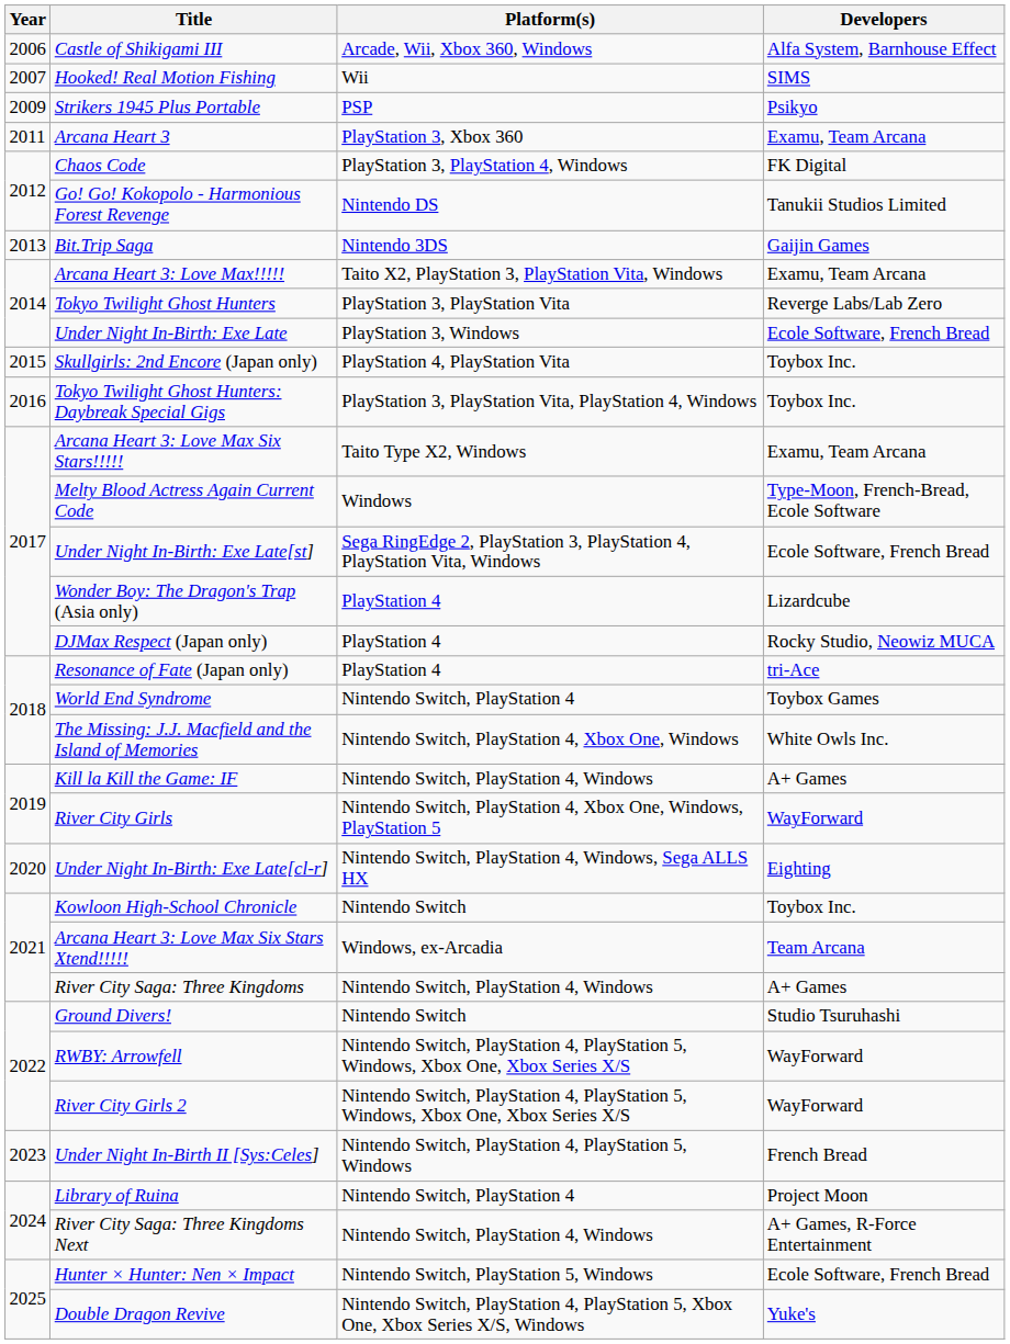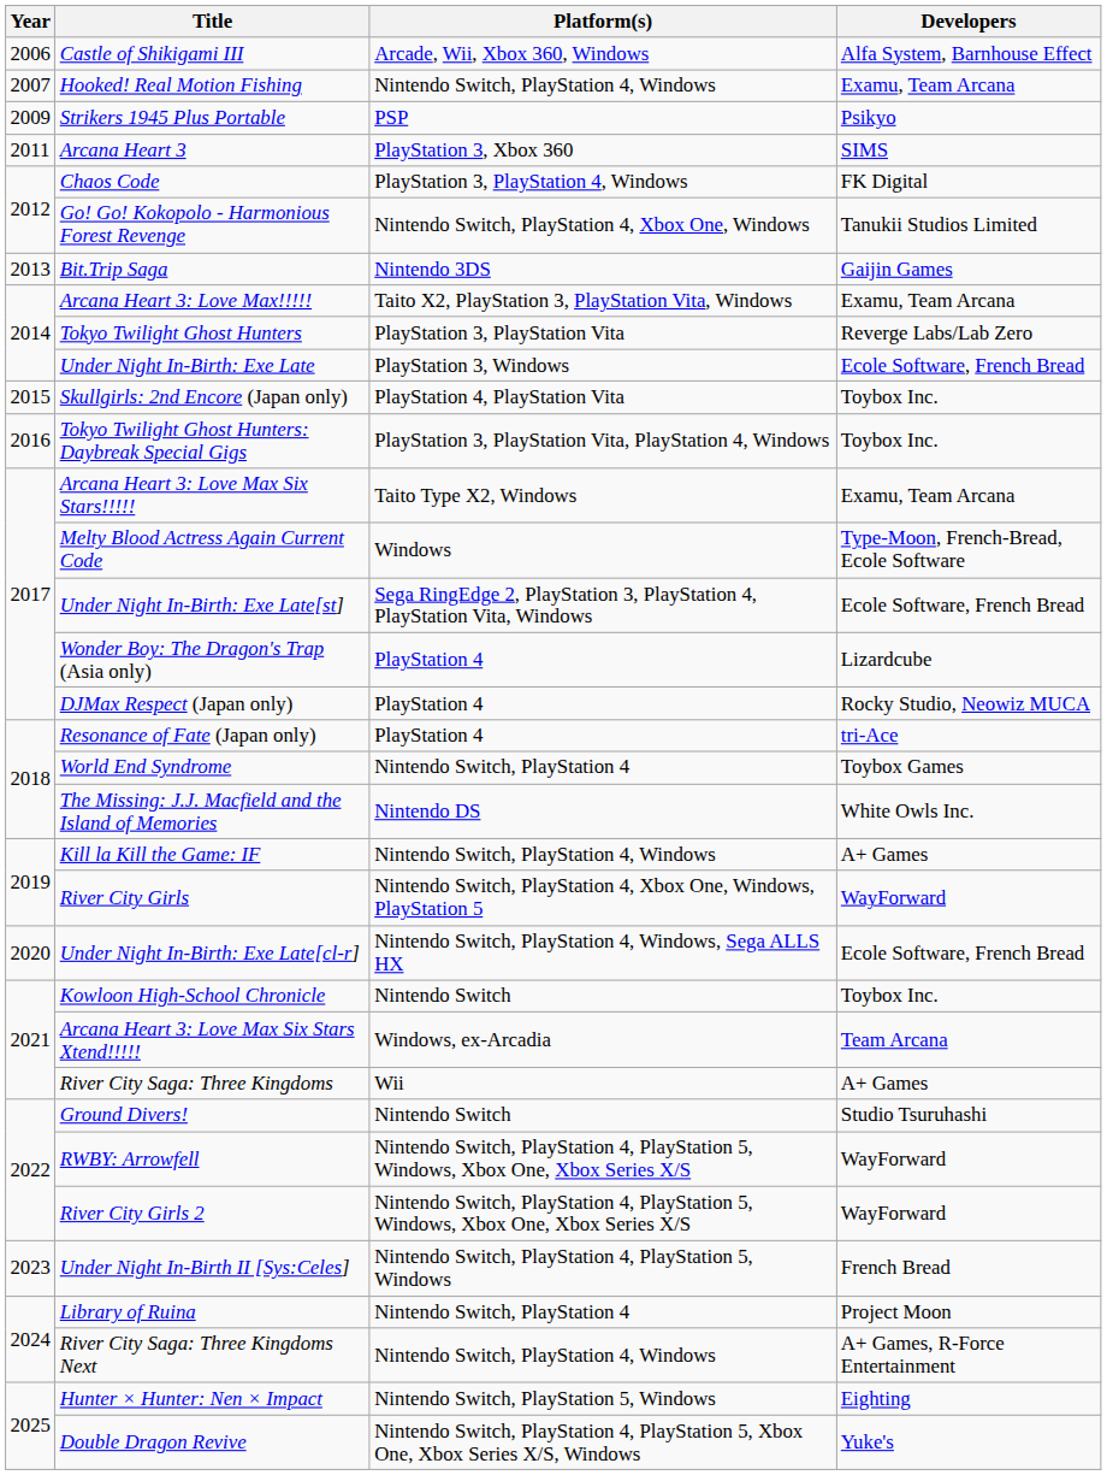 <table class="wikitable sortable">
 <tr>
 <th>Year</th>
 <th>Title</th>
 <th>Platform(s)</th>
 <th>Developers</th>
 </tr>
 <tr>
 <td>2006</td>
 <td><em><a href='#'>Castle of Shikigami III</a></em></td>
 <td><a href='#'>Arcade</a>, <a href='#'>Wii</a>, <a href='#'>Xbox 360</a>, <a href='#'>Windows</a></td>
 <td><a href='#'>Alfa System</a>, <a href='#'>Barnhouse Effect</a></td>
 </tr>
 <tr>
 <td>2007</td>
 <td><em><a href='#'>Hooked! Real Motion Fishing</a></em></td>
-<td>Wii</td>
-<td><a href='#'>SIMS</a></td>
+<td>Nintendo Switch, PlayStation 4, Windows</td>
+<td><a href='#'>Examu</a>, <a href='#'>Team Arcana</a></td>
 </tr>
 <tr>
 <td>2009</td>
 <td><em><a href='#'>Strikers 1945 Plus Portable</a></em></td>
 <td><a href='#'>PSP</a></td>
 <td><a href='#'>Psikyo</a></td>
 </tr>
 <tr>
 <td>2011</td>
 <td><em><a href='#'>Arcana Heart 3</a></em></td>
 <td><a href='#'>PlayStation 3</a>, Xbox 360</td>
-<td><a href='#'>Examu</a>, <a href='#'>Team Arcana</a></td>
+<td><a href='#'>SIMS</a></td>
 </tr>
 <tr>
 <td rowspan="2">2012</td>
 <td><em><a href='#'>Chaos Code</a></em></td>
 <td>PlayStation 3, <a href='#'>PlayStation 4</a>, Windows</td>
 <td>FK Digital</td>
 </tr>
 <tr>
 <td><em><a href='#'>Go! Go! Kokopolo - Harmonious Forest Revenge</a></em></td>
-<td><a href='#'>Nintendo DS</a></td>
+<td>Nintendo Switch, PlayStation 4, <a href='#'>Xbox One</a>, Windows</td>
 <td>Tanukii Studios Limited</td>
 </tr>
 <tr>
 <td>2013</td>
 <td><em><a href='#'>Bit.Trip Saga</a></em></td>
 <td><a href='#'>Nintendo 3DS</a></td>
 <td><a href='#'>Gaijin Games</a></td>
 </tr>
 <tr>
 <td rowspan="3">2014</td>
 <td><em><a href='#'>Arcana Heart 3: Love Max!!!!!</a></em></td>
 <td>Taito X2, PlayStation 3, <a href='#'>PlayStation Vita</a>, Windows</td>
 <td>Examu, Team Arcana</td>
 </tr>
 <tr>
 <td><em><a href='#'>Tokyo Twilight Ghost Hunters</a></em></td>
 <td>PlayStation 3, PlayStation Vita</td>
 <td>Reverge Labs/Lab Zero</td>
 </tr>
 <tr>
 <td><em><a href='#'>Under Night In-Birth: Exe Late</a></em></td>
 <td>PlayStation 3, Windows</td>
 <td><a href='#'>Ecole Software</a>, <a href='#'>French Bread</a></td>
 </tr>
 <tr>
 <td>2015</td>
 <td><em><a href='#'>Skullgirls: 2nd Encore</a></em> (Japan only)</td>
 <td>PlayStation 4, PlayStation Vita</td>
 <td>Toybox Inc.</td>
 </tr>
 <tr>
 <td>2016</td>
 <td><em><a href='#'>Tokyo Twilight Ghost Hunters: Daybreak Special Gigs</a></em></td>
 <td>PlayStation 3, PlayStation Vita, PlayStation 4, Windows</td>
 <td>Toybox Inc.</td>
 </tr>
 <tr>
 <td rowspan="5">2017</td>
 <td><em><a href='#'>Arcana Heart 3: Love Max Six Stars!!!!!</a></em></td>
 <td>Taito Type X2, Windows</td>
 <td>Examu, Team Arcana</td>
 </tr>
 <tr>
 <td><em><a href='#'>Melty Blood Actress Again Current Code</a></em></td>
 <td>Windows</td>
 <td><a href='#'>Type-Moon</a>, French-Bread, Ecole Software</td>
 </tr>
 <tr>
 <td><em><a href='#'>Under Night In-Birth: Exe Late[st</a>]</em></td>
 <td><a href='#'>Sega RingEdge 2</a>, PlayStation 3, PlayStation 4, PlayStation Vita, Windows</td>
 <td>Ecole Software, French Bread</td>
 </tr>
 <tr>
 <td><em><a href='#'>Wonder Boy: The Dragon's Trap</a></em> (Asia only)</td>
 <td><a href='#'>PlayStation 4</a></td>
 <td>Lizardcube</td>
 </tr>
 <tr>
 <td><em><a href='#'>DJMax Respect</a></em> (Japan only)</td>
 <td>PlayStation 4</td>
 <td>Rocky Studio, <a href='#'>Neowiz MUCA</a></td>
 </tr>
 <tr>
 <td rowspan="3">2018</td>
 <td><em><a href='#'>Resonance of Fate</a></em> (Japan only)</td>
 <td>PlayStation 4</td>
 <td><a href='#'>tri-Ace</a></td>
 </tr>
 <tr>
 <td><em><a href='#'>World End Syndrome</a></em></td>
 <td>Nintendo Switch, PlayStation 4</td>
 <td>Toybox Games</td>
 </tr>
 <tr>
 <td><em><a href='#'>The Missing: J.J. Macfield and the Island of Memories</a></em></td>
-<td>Nintendo Switch, PlayStation 4, <a href='#'>Xbox One</a>, Windows</td>
+<td><a href='#'>Nintendo DS</a></td>
 <td>White Owls Inc.</td>
 </tr>
 <tr>
 <td rowspan="2">2019</td>
 <td><em><a href='#'>Kill la Kill the Game: IF</a></em></td>
 <td>Nintendo Switch, PlayStation 4, Windows</td>
 <td>A+ Games</td>
 </tr>
 <tr>
 <td><em><a href='#'>River City Girls</a></em></td>
 <td>Nintendo Switch, PlayStation 4, Xbox One, Windows, <a href='#'>PlayStation 5</a></td>
 <td><a href='#'>WayForward</a></td>
 </tr>
 <tr>
 <td>2020</td>
 <td><em><a href='#'>Under Night In-Birth: Exe Late[cl-r</a>]</em></td>
 <td>Nintendo Switch, PlayStation 4, Windows, <a href='#'>Sega ALLS HX</a></td>
-<td><a href='#'>Eighting</a></td>
+<td>Ecole Software, French Bread</td>
 </tr>
 <tr>
 <td rowspan="3">2021</td>
 <td><em><a href='#'>Kowloon High-School Chronicle</a></em></td>
 <td>Nintendo Switch</td>
 <td>Toybox Inc.</td>
 </tr>
 <tr>
 <td><em><a href='#'>Arcana Heart 3: Love Max Six Stars Xtend!!!!!</a></em></td>
 <td>Windows, ex-Arcadia</td>
 <td><a href='#'>Team Arcana</a></td>
 </tr>
 <tr>
 <td><em>River City Saga: Three Kingdoms</em></td>
-<td>Nintendo Switch, PlayStation 4, Windows</td>
+<td>Wii</td>
 <td>A+ Games</td>
 </tr>
 <tr>
 <td rowspan="3">2022</td>
 <td><em><a href='#'>Ground Divers!</a></em></td>
 <td>Nintendo Switch</td>
 <td>Studio Tsuruhashi</td>
 </tr>
 <tr>
 <td><em><a href='#'>RWBY: Arrowfell</a></em></td>
 <td>Nintendo Switch, PlayStation 4, PlayStation 5, Windows, Xbox One, <a href='#'>Xbox Series X/S</a></td>
 <td>WayForward</td>
 </tr>
 <tr>
 <td><em><a href='#'>River City Girls 2</a></em></td>
 <td>Nintendo Switch, PlayStation 4, PlayStation 5, Windows, Xbox One, Xbox Series X/S</td>
 <td>WayForward</td>
 </tr>
 <tr>
 <td>2023</td>
 <td><em><a href='#'>Under Night In-Birth II [Sys:Celes</a>]</em></td>
 <td>Nintendo Switch, PlayStation 4, PlayStation 5, Windows</td>
 <td>French Bread</td>
 </tr>
 <tr>
 <td rowspan="2">2024</td>
 <td><em><a href='#'>Library of Ruina</a></em></td>
 <td>Nintendo Switch, PlayStation 4</td>
 <td>Project Moon</td>
 </tr>
 <tr>
 <td><em>River City Saga: Three Kingdoms Next</em></td>
 <td>Nintendo Switch, PlayStation 4, Windows</td>
 <td>A+ Games, R-Force Entertainment</td>
 </tr>
 <tr>
 <td rowspan="2">2025</td>
 <td><em><a href='#'>Hunter × Hunter: Nen × Impact</a></em></td>
 <td>Nintendo Switch, PlayStation 5, Windows</td>
-<td>Ecole Software, French Bread</td>
+<td><a href='#'>Eighting</a></td>
 </tr>
 <tr>
 <td><em><a href='#'>Double Dragon Revive</a></em></td>
 <td>Nintendo Switch, PlayStation 4, PlayStation 5, Xbox One, Xbox Series X/S, Windows</td>
 <td><a href='#'>Yuke's</a></td>
 </tr>
 </table>
